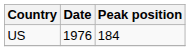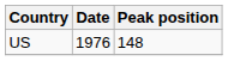 <table class="wikitable">
 <tr>
 <th bgcolor="#ebf5ff" align="center">Country</th>
 <th bgcolor="#ebf5ff">Date</th>
 <th bgcolor="#ebf5ff">Peak position</th>
 </tr>
 <tr>
 <td align="left">US</td>
 <td align="left">1976</td>
-<td align="left">184</td>
+<td align="left">148</td>
 </tr>
 <tr>
 </tr>
 </table>
